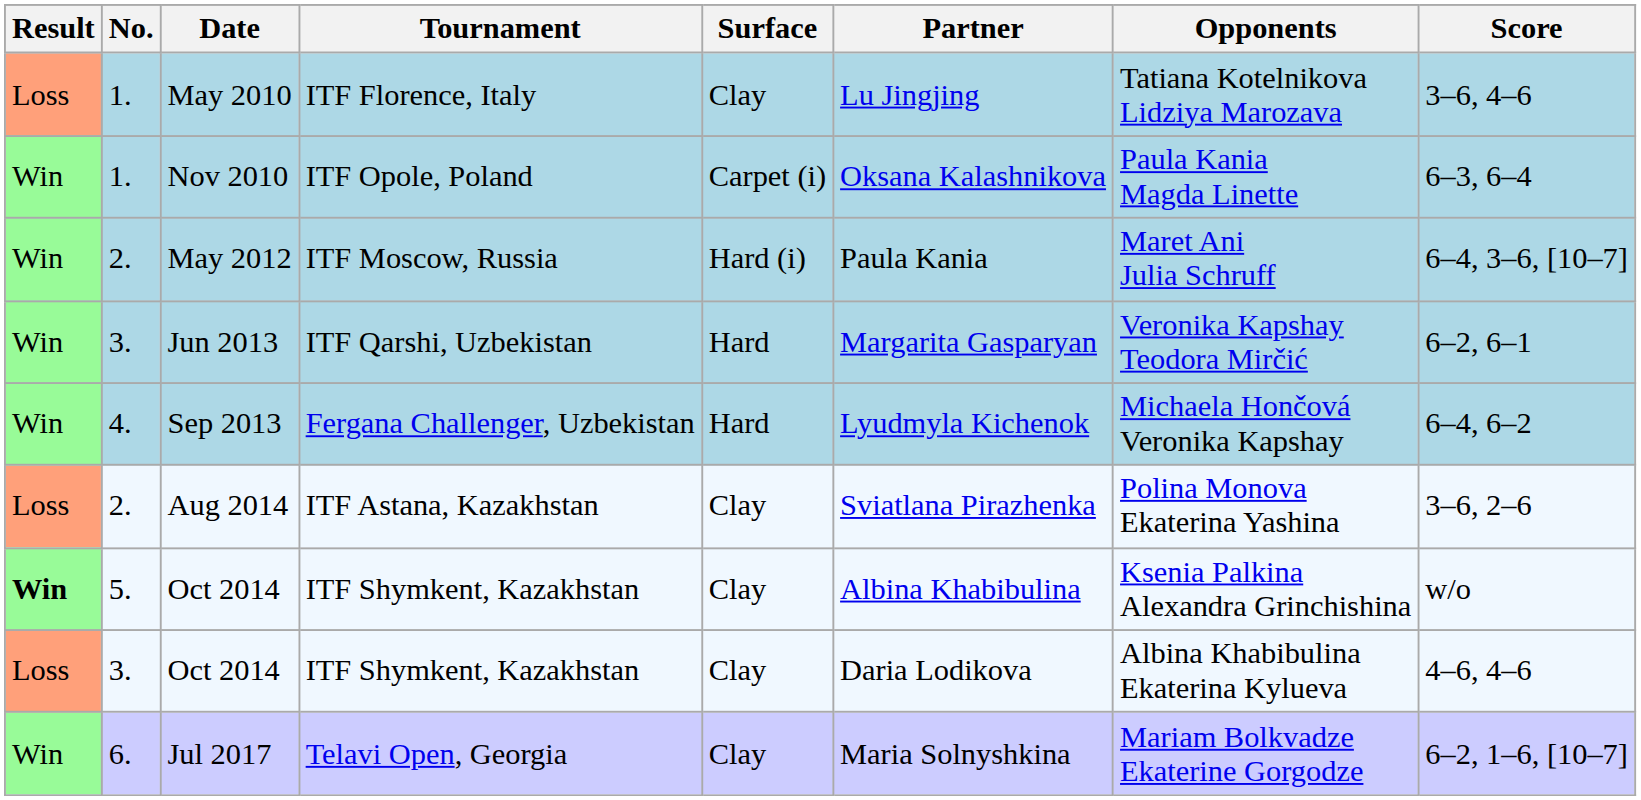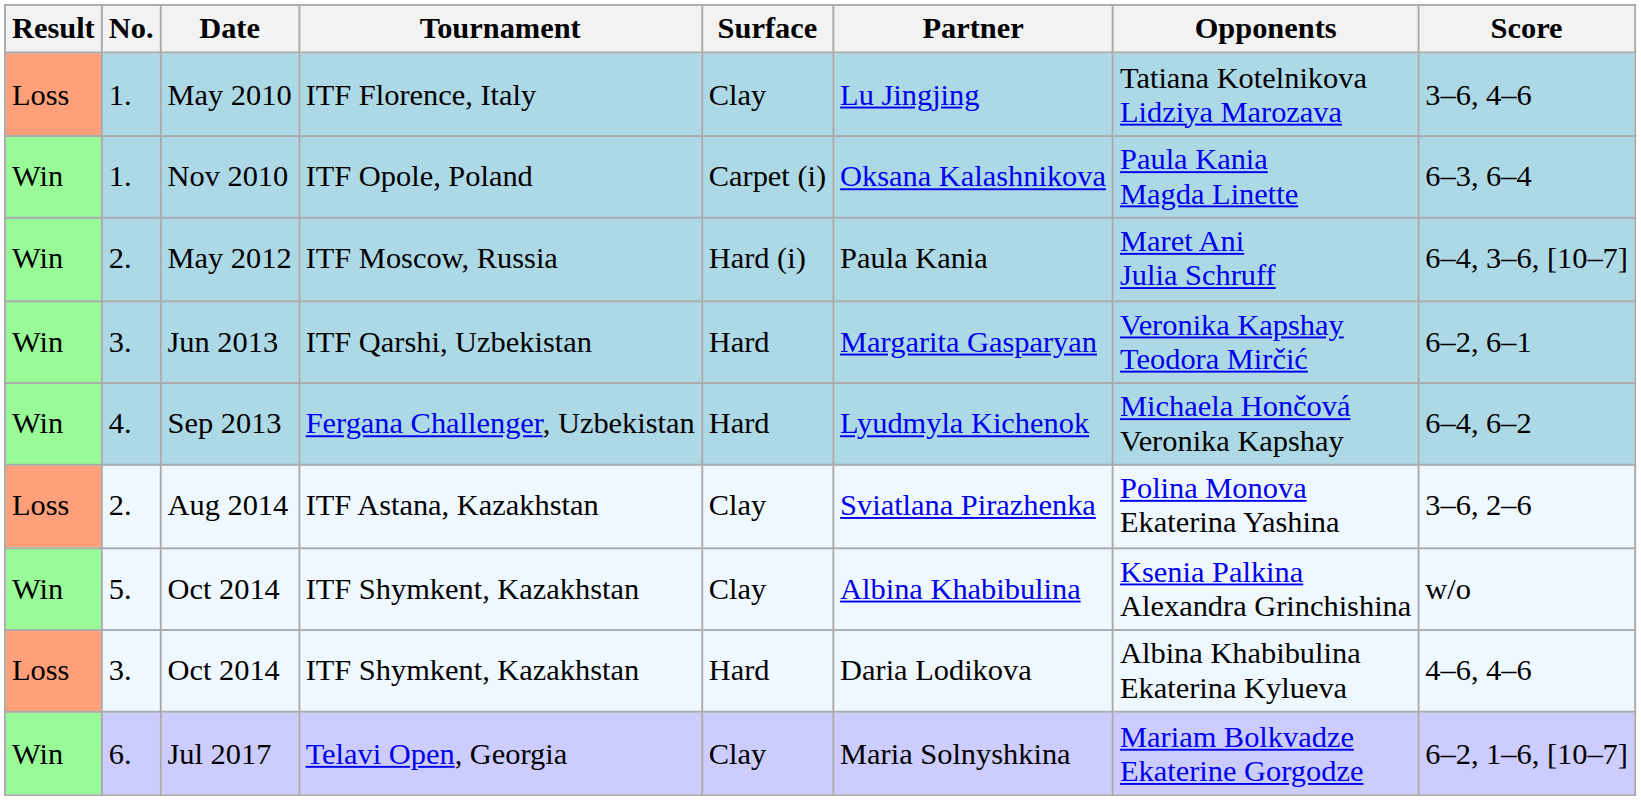 <table class="sortable wikitable">
 <tr>
 <th>Result</th>
 <th>No.</th>
 <th>Date</th>
 <th>Tournament</th>
 <th>Surface</th>
 <th>Partner</th>
 <th>Opponents</th>
 <th class="unsortable">Score</th>
 </tr>
 <tr style="background:lightblue;">
 <td bgcolor="FFA07A">Loss</td>
 <td>1.</td>
 <td>May 2010</td>
 <td>ITF Florence, Italy</td>
 <td>Clay</td>
 <td> <a href='#'>Lu Jingjing</a></td>
 <td> Tatiana Kotelnikova <br>  <a href='#'>Lidziya Marozava</a></td>
 <td>3–6, 4–6</td>
 </tr>
 <tr style="background:lightblue;">
 <td bgcolor="98FB98">Win</td>
 <td>1.</td>
 <td>Nov 2010</td>
 <td>ITF Opole, Poland</td>
 <td>Carpet (i)</td>
 <td> <a href='#'>Oksana Kalashnikova</a></td>
 <td> <a href='#'>Paula Kania</a> <br>  <a href='#'>Magda Linette</a></td>
 <td>6–3, 6–4</td>
 </tr>
 <tr style="background:lightblue;">
 <td bgcolor="98FB98">Win</td>
 <td>2.</td>
 <td>May 2012</td>
 <td>ITF Moscow, Russia</td>
 <td>Hard (i)</td>
 <td> Paula Kania</td>
 <td> <a href='#'>Maret Ani</a> <br>  <a href='#'>Julia Schruff</a></td>
 <td>6–4, 3–6, [10–7]</td>
 </tr>
 <tr style="background:lightblue;">
 <td bgcolor="98FB98">Win</td>
 <td>3.</td>
 <td>Jun 2013</td>
 <td>ITF Qarshi, Uzbekistan</td>
 <td>Hard</td>
 <td> <a href='#'>Margarita Gasparyan</a></td>
 <td> <a href='#'>Veronika Kapshay</a> <br>  <a href='#'>Teodora Mirčić</a></td>
 <td>6–2, 6–1</td>
 </tr>
 <tr style="background:lightblue;">
 <td bgcolor="98FB98">Win</td>
 <td>4.</td>
 <td>Sep 2013</td>
 <td><a href='#'>Fergana Challenger</a>, Uzbekistan</td>
 <td>Hard</td>
 <td> <a href='#'>Lyudmyla Kichenok</a></td>
 <td> <a href='#'>Michaela Hončová</a> <br>  Veronika Kapshay</td>
 <td>6–4, 6–2</td>
 </tr>
 <tr style="background:#f0f8ff;">
 <td bgcolor="FFA07A">Loss</td>
 <td>2.</td>
 <td>Aug 2014</td>
 <td>ITF Astana, Kazakhstan</td>
 <td>Clay</td>
 <td> <a href='#'>Sviatlana Pirazhenka</a></td>
 <td> <a href='#'>Polina Monova</a> <br>  Ekaterina Yashina</td>
 <td>3–6, 2–6</td>
 </tr>
 <tr style="background:#f0f8ff;">
-<td bgcolor="98FB98"><strong>Win</strong></td>
+<td bgcolor="98FB98">Win</td>
 <td>5.</td>
 <td>Oct 2014</td>
 <td>ITF Shymkent, Kazakhstan</td>
 <td>Clay</td>
 <td> <a href='#'>Albina Khabibulina</a></td>
 <td> <a href='#'>Ksenia Palkina</a> <br>  Alexandra Grinchishina</td>
 <td>w/o</td>
 </tr>
 <tr style="background:#f0f8ff;">
 <td bgcolor="FFA07A">Loss</td>
 <td>3.</td>
 <td>Oct 2014</td>
 <td>ITF Shymkent, Kazakhstan</td>
-<td>Clay</td>
+<td>Hard</td>
 <td> Daria Lodikova</td>
 <td> Albina Khabibulina <br>  Ekaterina Kylueva</td>
 <td>4–6, 4–6</td>
 </tr>
 <tr style="background:#ccccff;">
 <td bgcolor="98FB98">Win</td>
 <td>6.</td>
 <td>Jul 2017</td>
 <td><a href='#'>Telavi Open</a>, Georgia</td>
 <td>Clay</td>
 <td> Maria Solnyshkina</td>
 <td> <a href='#'>Mariam Bolkvadze</a> <br>  <a href='#'>Ekaterine Gorgodze</a></td>
 <td>6–2, 1–6, [10–7]</td>
 </tr>
 </table>
